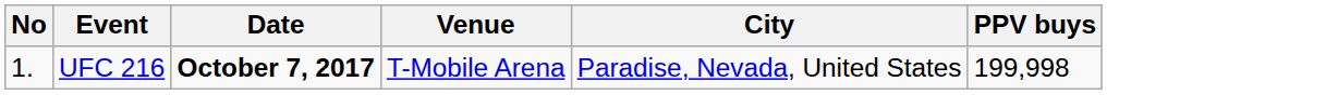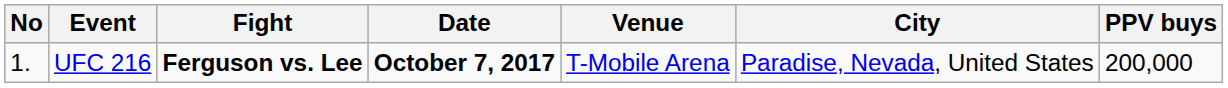 <table class="wikitable">
 <tr>
 <th>No</th>
 <th>Event</th>
+<th>Fight</th>
 <th>Date</th>
 <th>Venue</th>
 <th>City</th>
 <th>PPV buys</th>
 </tr>
 <tr>
 <td>1.</td>
 <td><a href='#'>UFC 216</a></td>
+<td><strong>Ferguson vs. Lee</strong></td>
 <td><strong>October 7, 2017</strong></td>
 <td><a href='#'>T-Mobile Arena</a></td>
 <td><a href='#'>Paradise, Nevada</a>, United States</td>
-<td>199,998</td>
+<td>200,000</td>
 </tr>
 </table>
